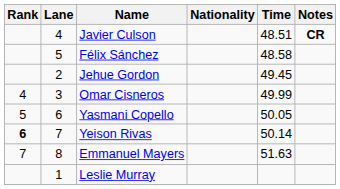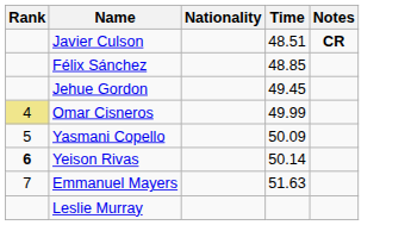 <table class="wikitable sortable" style="text-align:center; font-size:95%">
 <tr>
 <th>Rank</th>
-<th>Lane</th>
 <th>Name</th>
 <th>Nationality</th>
 <th>Time</th>
 <th>Notes</th>
 </tr>
 <tr>
 <td></td>
-<td>4</td>
 <td align=left><a href='#'>Javier Culson</a></td>
 <td align=left></td>
 <td>48.51</td>
 <td><strong>CR</strong></td>
 </tr>
 <tr>
 <td></td>
-<td>5</td>
 <td align=left><a href='#'>Félix Sánchez</a></td>
 <td align=left></td>
-<td>48.58</td>
+<td>48.85</td>
 <td></td>
 </tr>
 <tr>
 <td></td>
-<td>2</td>
 <td align=left><a href='#'>Jehue Gordon</a></td>
 <td align=left></td>
 <td>49.45</td>
 <td></td>
 </tr>
 <tr>
-<td>4</td>
-<td>3</td>
+<td style="background: khaki;">4</td>
 <td align=left><a href='#'>Omar Cisneros</a></td>
 <td align=left></td>
 <td>49.99</td>
 <td></td>
 </tr>
 <tr>
 <td>5</td>
-<td>6</td>
 <td align=left><a href='#'>Yasmani Copello</a></td>
 <td align=left></td>
-<td>50.05</td>
+<td>50.09</td>
 <td></td>
 </tr>
 <tr>
 <td><strong>6</strong></td>
-<td>7</td>
 <td align=left><a href='#'>Yeison Rivas</a></td>
 <td align=left></td>
 <td>50.14</td>
 <td></td>
 </tr>
 <tr>
 <td>7</td>
-<td>8</td>
 <td align=left><a href='#'>Emmanuel Mayers</a></td>
 <td align=left></td>
 <td>51.63</td>
 <td></td>
 </tr>
 <tr>
 <td></td>
-<td>1</td>
 <td align=left><a href='#'>Leslie Murray</a></td>
 <td align=left></td>
 <td></td>
 <td></td>
 </tr>
 </table>
